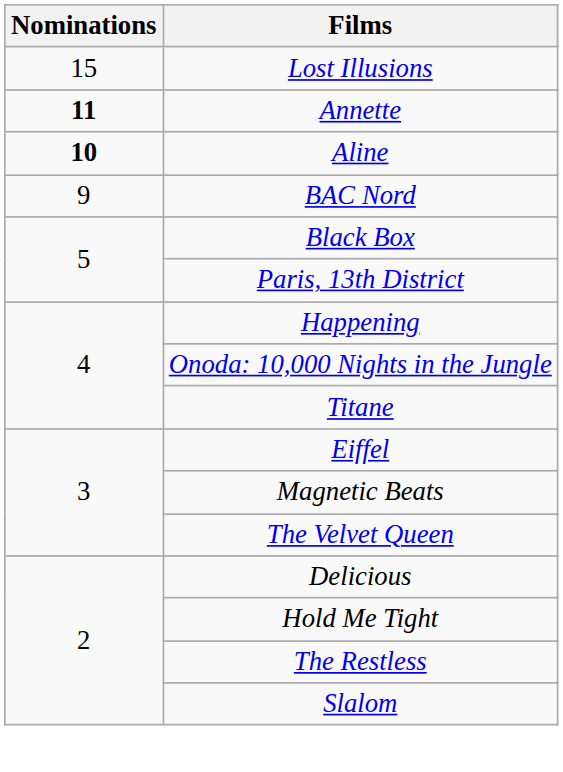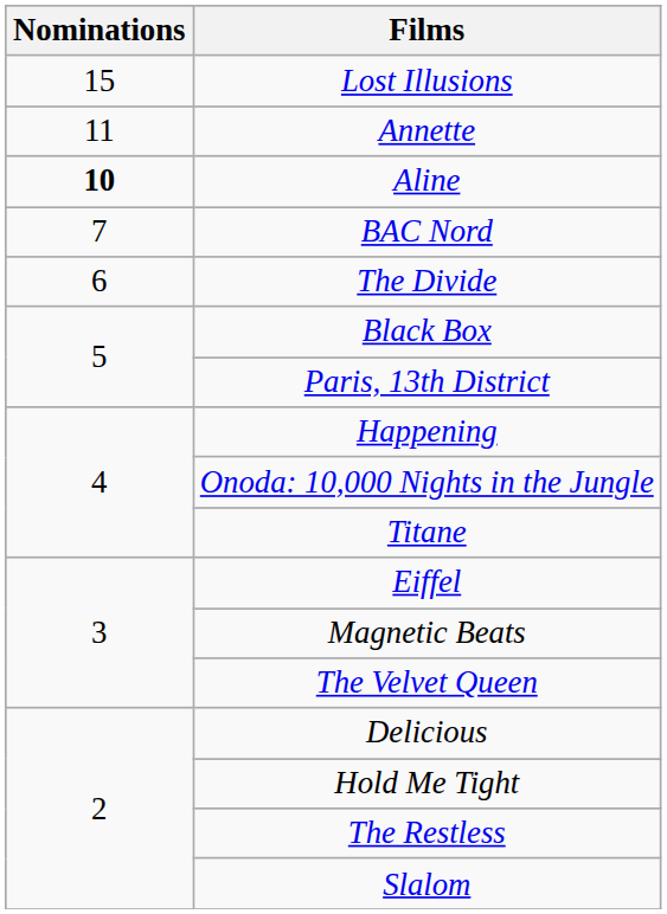 <table class="sortable wikitable" style="text-align:center">
 <tr>
 <th>Nominations</th>
 <th>Films</th>
 </tr>
 <tr>
 <td>15</td>
 <td><em><a href='#'>Lost Illusions</a></em></td>
 </tr>
 <tr>
-<td><strong>11</strong></td>
+<td>11</td>
 <td><em><a href='#'>Annette</a></em></td>
 </tr>
 <tr>
 <td><strong>10</strong></td>
 <td><em><a href='#'>Aline</a></em></td>
 </tr>
 <tr>
-<td>9</td>
+<td>7</td>
 <td><em><a href='#'>BAC Nord</a></em></td>
+</tr>
+<tr>
+<td>6</td>
+<td><em><a href='#'>The Divide</a></em></td>
 </tr>
 <tr>
 <td rowspan="2">5</td>
 <td><em><a href='#'>Black Box</a></em></td>
 </tr>
 <tr>
 <td><em><a href='#'>Paris, 13th District</a></em></td>
 </tr>
 <tr>
 <td rowspan="3">4</td>
 <td><em><a href='#'>Happening</a></em></td>
 </tr>
 <tr>
 <td><em><a href='#'>Onoda: 10,000 Nights in the Jungle</a></em></td>
 </tr>
 <tr>
 <td><em><a href='#'>Titane</a></em></td>
 </tr>
 <tr>
 <td rowspan="3">3</td>
 <td><em><a href='#'>Eiffel</a></em></td>
 </tr>
 <tr>
 <td><em>Magnetic Beats</em></td>
 </tr>
 <tr>
 <td><em><a href='#'>The Velvet Queen</a></em></td>
 </tr>
 <tr>
 <td rowspan="4">2</td>
 <td><em>Delicious</em></td>
 </tr>
 <tr>
 <td><em>Hold Me Tight</em></td>
 </tr>
 <tr>
 <td><em><a href='#'>The Restless</a></em></td>
 </tr>
 <tr>
 <td><em><a href='#'>Slalom</a></em></td>
 </tr>
 </table>
